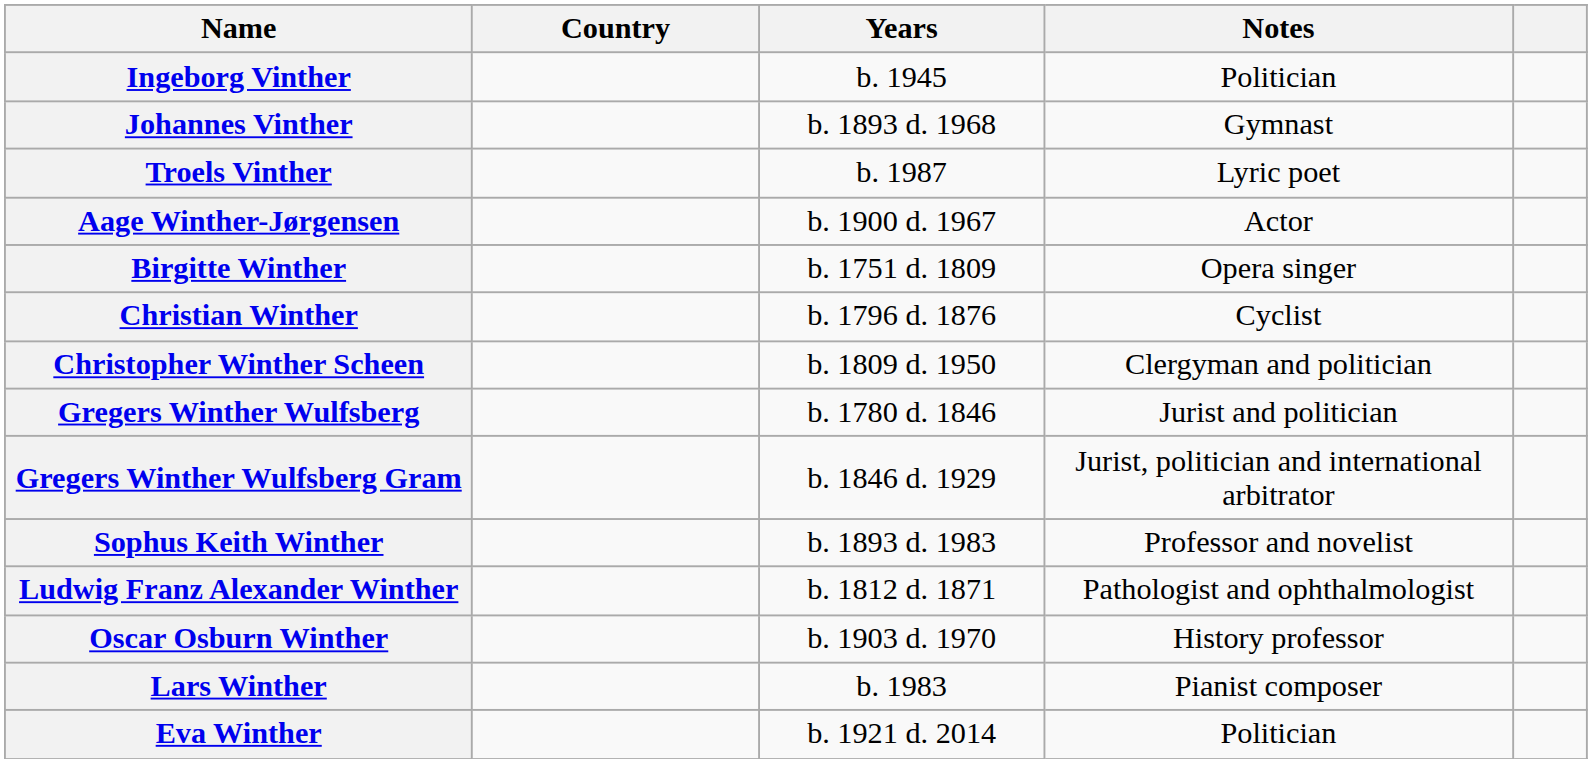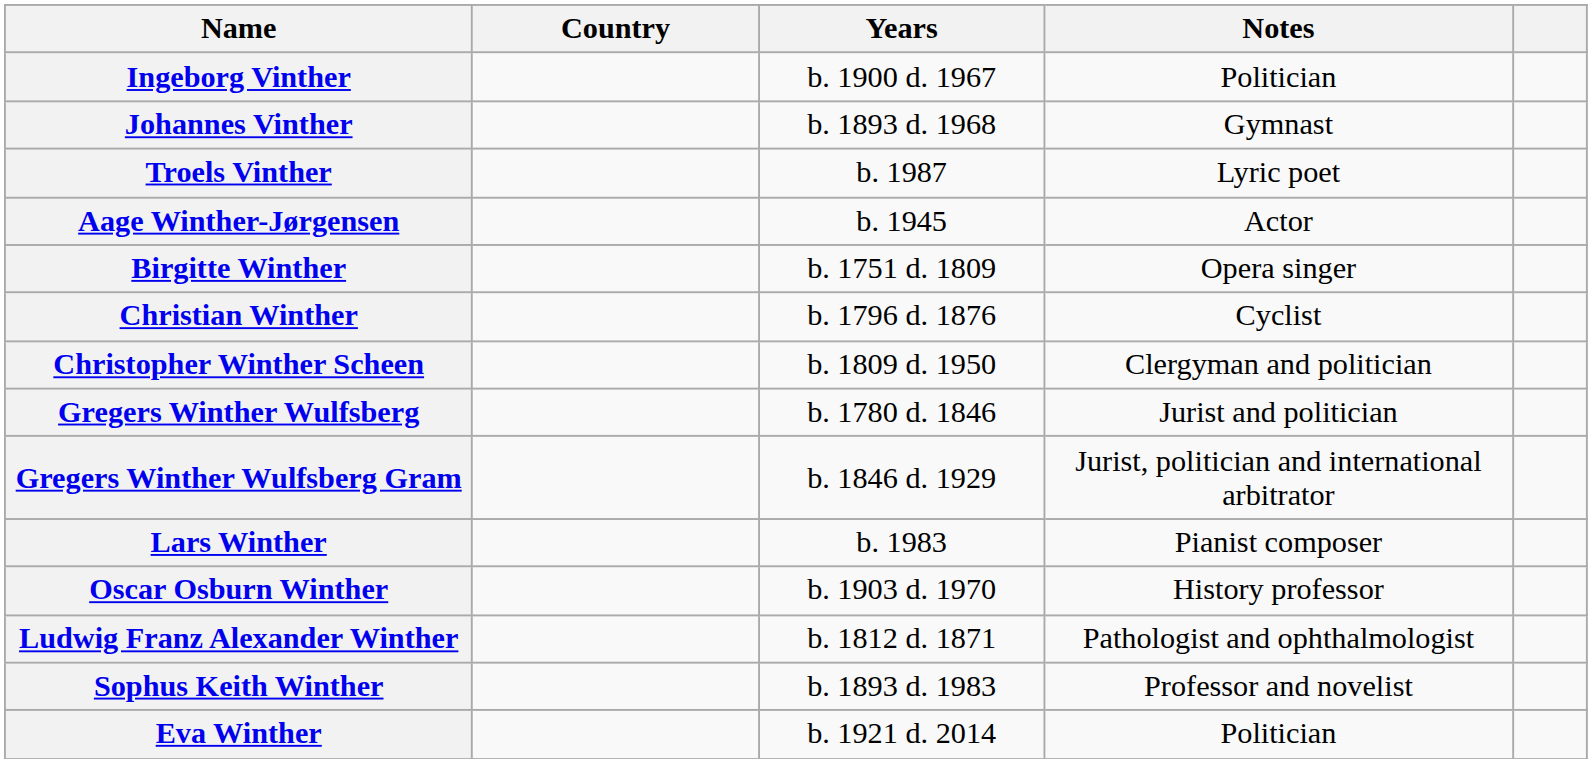 <table class="wikitable sortable plainrowheaders" style="text-align:center;">
 <tr>
 <th scope="col" style="width:15em;">Name</th>
 <th scope="col" style="width:9em;" class="unsortable">Country</th>
 <th scope="col" style="width:9em;" class="unsortable">Years</th>
 <th scope="col" style="width:15em;" class="unsortable">Notes</th>
 <th scope="col" style="width:2em;" class="unsortable"></th>
 </tr>
 <tr>
 <th scope="row"><a href='#'>Ingeborg Vinther</a></th>
 <td></td>
-<td>b. 1945</td>
+<td>b. 1900 d. 1967</td>
 <td>Politician</td>
 <td></td>
 </tr>
 <tr>
 <th scope="row"><a href='#'>Johannes Vinther</a></th>
 <td></td>
 <td>b. 1893 d. 1968</td>
 <td>Gymnast</td>
 <td></td>
 </tr>
 <tr>
 <th scope="row"><a href='#'>Troels Vinther</a></th>
 <td></td>
 <td>b. 1987</td>
 <td>Lyric poet</td>
 <td></td>
 </tr>
 <tr>
 <th scope="row"><a href='#'>Aage Winther-Jørgensen</a></th>
 <td></td>
-<td>b. 1900 d. 1967</td>
+<td>b. 1945</td>
 <td>Actor</td>
 <td></td>
 </tr>
 <tr>
 <th scope="row"><a href='#'>Birgitte Winther</a></th>
 <td></td>
 <td>b. 1751 d. 1809</td>
 <td>Opera singer</td>
 <td></td>
 </tr>
 <tr>
 <th scope="row"><a href='#'>Christian Winther</a></th>
 <td></td>
 <td>b. 1796 d. 1876</td>
 <td>Cyclist</td>
 <td></td>
 </tr>
 <tr>
 <th scope="row"><a href='#'>Christopher Winther Scheen</a></th>
 <td></td>
 <td>b. 1809 d. 1950</td>
 <td>Clergyman and politician</td>
 <td></td>
 </tr>
 <tr>
 <th scope="row"><a href='#'>Gregers Winther Wulfsberg</a></th>
 <td></td>
 <td>b. 1780 d. 1846</td>
 <td>Jurist and politician</td>
 <td></td>
 </tr>
 <tr>
 <th scope="row"><a href='#'>Gregers Winther Wulfsberg Gram</a></th>
 <td></td>
 <td>b. 1846 d. 1929</td>
 <td>Jurist, politician and international arbitrator</td>
 <td></td>
 </tr>
 <tr>
-<th scope="row"><a href='#'>Sophus Keith Winther</a></th>
+<th scope="row"><a href='#'>Lars Winther</a></th>
 <td></td>
-<td>b. 1893 d. 1983</td>
-<td>Professor and novelist</td>
+<td>b. 1983</td>
+<td>Pianist composer</td>
+<td></td>
+</tr>
+<tr>
+<th scope="row"><a href='#'>Oscar Osburn Winther</a></th>
+<td></td>
+<td>b. 1903 d. 1970</td>
+<td>History professor</td>
 <td></td>
 </tr>
 <tr>
 <th scope="row"><a href='#'>Ludwig Franz Alexander Winther</a></th>
 <td></td>
 <td>b. 1812 d. 1871</td>
 <td>Pathologist and ophthalmologist</td>
 <td></td>
 </tr>
 <tr>
-<th scope="row"><a href='#'>Oscar Osburn Winther</a></th>
+<th scope="row"><a href='#'>Sophus Keith Winther</a></th>
 <td></td>
-<td>b. 1903 d. 1970</td>
-<td>History professor</td>
-<td></td>
-</tr>
-<tr>
-<th scope="row"><a href='#'>Lars Winther</a></th>
-<td></td>
-<td>b. 1983</td>
-<td>Pianist composer</td>
+<td>b. 1893 d. 1983</td>
+<td>Professor and novelist</td>
 <td></td>
 </tr>
 <tr>
 <th scope="row"><a href='#'>Eva Winther</a></th>
 <td></td>
 <td>b. 1921 d. 2014</td>
 <td>Politician</td>
 <td></td>
 </tr>
 </table>
